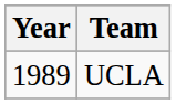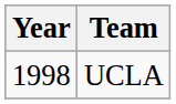 <table class="wikitable">
 <tr>
 <th>Year</th>
 <th>Team</th>
 </tr>
 <tr>
-<td>1989</td>
+<td>1998</td>
 <td>UCLA</td>
 </tr>
 </table>
